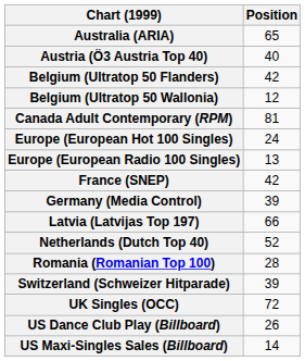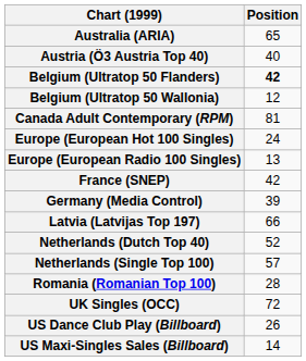 <table class="wikitable sortable plainrowheaders" style="text-align:center">
 <tr>
 <th>Chart (1999)</th>
 <th>Position</th>
 </tr>
 <tr>
 <th scope="row">Australia (ARIA)</th>
 <td align="center">65</td>
 </tr>
 <tr>
 <th scope="row">Austria (Ö3 Austria Top 40)</th>
 <td>40</td>
 </tr>
 <tr>
 <th scope="row">Belgium (Ultratop 50 Flanders)</th>
-<td>42</td>
+<td><strong>42</strong></td>
 </tr>
 <tr>
 <th scope="row">Belgium (Ultratop 50 Wallonia)</th>
 <td>12</td>
 </tr>
 <tr>
 <th scope="row">Canada Adult Contemporary (<em>RPM</em>)</th>
 <td>81</td>
 </tr>
 <tr>
 <th scope="row">Europe (European Hot 100 Singles)</th>
 <td>24</td>
 </tr>
 <tr>
 <th scope="row">Europe (European Radio 100 Singles)</th>
 <td>13</td>
 </tr>
 <tr>
 <th scope="row">France (SNEP)</th>
 <td>42</td>
 </tr>
 <tr>
 <th scope="row">Germany (Media Control)</th>
 <td>39</td>
 </tr>
 <tr>
 <th scope="row">Latvia (Latvijas Top 197)</th>
 <td>66</td>
 </tr>
 <tr>
 <th scope="row">Netherlands (Dutch Top 40)</th>
 <td>52</td>
 </tr>
 <tr>
+<th scope="row">Netherlands (Single Top 100)</th>
+<td>57</td>
+</tr>
+<tr>
 <th scope="row">Romania (<a href='#'>Romanian Top 100</a>)</th>
 <td>28</td>
-</tr>
-<tr>
-<th scope="row">Switzerland (Schweizer Hitparade)</th>
-<td>39</td>
 </tr>
 <tr>
 <th scope="row">UK Singles (OCC)</th>
 <td>72</td>
 </tr>
 <tr>
 <th scope="row">US Dance Club Play (<em>Billboard</em>)</th>
 <td>26</td>
 </tr>
 <tr>
 <th scope="row">US Maxi-Singles Sales (<em>Billboard</em>)</th>
 <td>14</td>
 </tr>
 </table>
